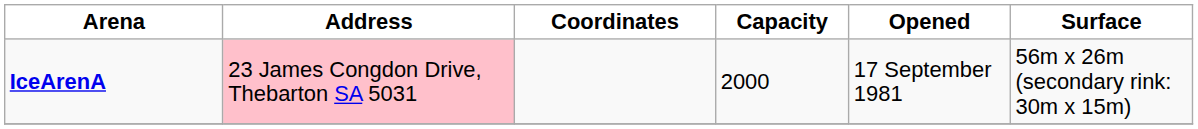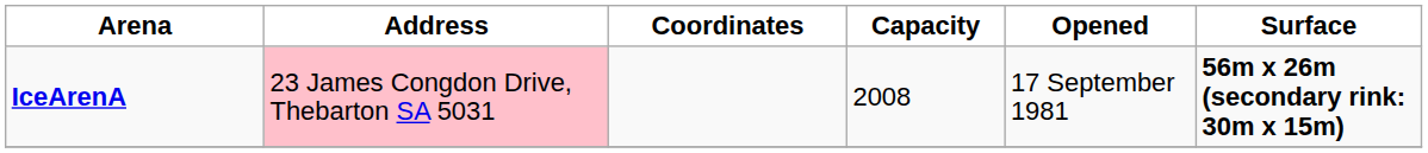 <table class="wikitable">
 <tr>
 <th style="background:white; width:12%">Arena</th>
 <th style="background:white; width:16%">Address</th>
 <th style="background:white; width:10%">Coordinates</th>
 <th style="background:white; width:5%">Capacity</th>
 <th style="background:white; width:7%">Opened</th>
 <th style="background:white; width:10%">Surface</th>
 </tr>
 <tr>
 <td><strong><a href='#'>IceArenA</a></strong></td>
 <td style="background: pink;">23 James Congdon Drive, Thebarton <a href='#'>SA</a> 5031</td>
 <td></td>
-<td>2000</td>
+<td>2008</td>
 <td>17 September 1981</td>
-<td>56m x 26m <br> (secondary rink: 30m x 15m)</td>
+<td><strong>56m x 26m <br> (secondary rink: 30m x 15m)</strong></td>
 </tr>
 <tr>
 </tr>
 </table>
